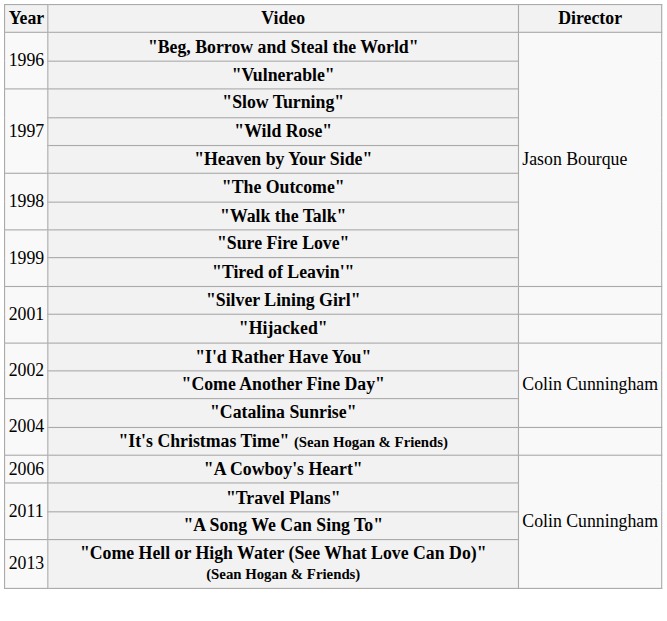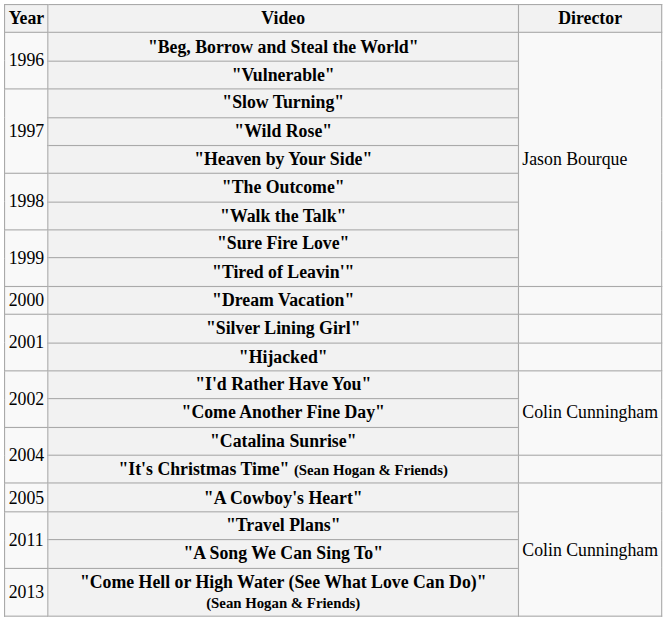 <table class="wikitable plainrowheaders">
 <tr>
 <th>Year</th>
 <th style="width:26em;">Video</th>
 <th>Director</th>
 </tr>
 <tr>
 <td rowspan="2">1996</td>
 <th scope="row">"Beg, Borrow and Steal the World"</th>
 <td rowspan="9">Jason Bourque</td>
 </tr>
 <tr>
 <th scope="row">"Vulnerable"</th>
 </tr>
 <tr>
 <td rowspan="3">1997</td>
 <th scope="row">"Slow Turning"</th>
 </tr>
 <tr>
 <th scope="row">"Wild Rose"</th>
 </tr>
 <tr>
 <th scope="row">"Heaven by Your Side"</th>
 </tr>
 <tr>
 <td rowspan="2">1998</td>
 <th scope="row">"The Outcome"</th>
 </tr>
 <tr>
 <th scope="row">"Walk the Talk"</th>
 </tr>
 <tr>
 <td rowspan="2">1999</td>
 <th scope="row">"Sure Fire Love"</th>
 </tr>
 <tr>
 <th scope="row">"Tired of Leavin'"</th>
 </tr>
 <tr>
+<td>2000</td>
+<th scope="row">"Dream Vacation"</th>
+<td></td>
+</tr>
+<tr>
 <td rowspan="2">2001</td>
 <th scope="row">"Silver Lining Girl"</th>
 <td></td>
 </tr>
 <tr>
 <th scope="row">"Hijacked"</th>
 <td></td>
 </tr>
 <tr>
 <td rowspan="2">2002</td>
 <th scope="row">"I'd Rather Have You"</th>
 <td rowspan="3">Colin Cunningham</td>
 </tr>
 <tr>
 <th scope="row">"Come Another Fine Day"</th>
 </tr>
 <tr>
 <td rowspan="2">2004</td>
 <th scope="row">"Catalina Sunrise"</th>
 </tr>
 <tr>
 <th scope="row">"It's Christmas Time" <small>(Sean Hogan & Friends)</small></th>
 <td></td>
 </tr>
 <tr>
-<td>2006</td>
+<td>2005</td>
 <th scope="row">"A Cowboy's Heart"</th>
 <td rowspan="4">Colin Cunningham</td>
 </tr>
 <tr>
 <td rowspan="2">2011</td>
 <th scope="row">"Travel Plans"</th>
 </tr>
 <tr>
 <th scope="row">"A Song We Can Sing To"</th>
 </tr>
 <tr>
 <td>2013</td>
 <th scope="row">"Come Hell or High Water (See What Love Can Do)"<br><small>(Sean Hogan & Friends)</small></th>
 </tr>
 </table>
